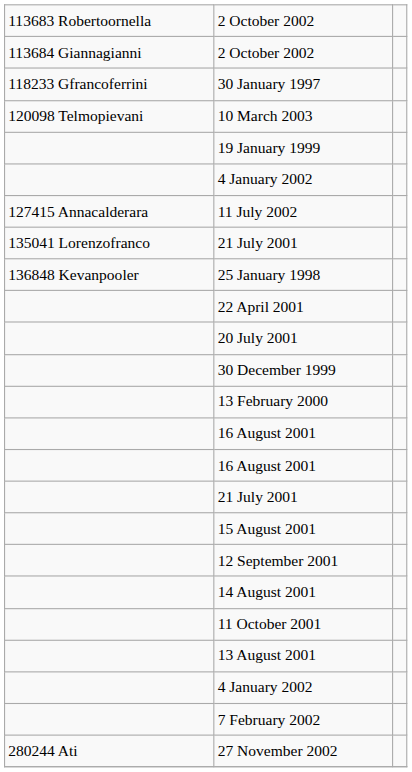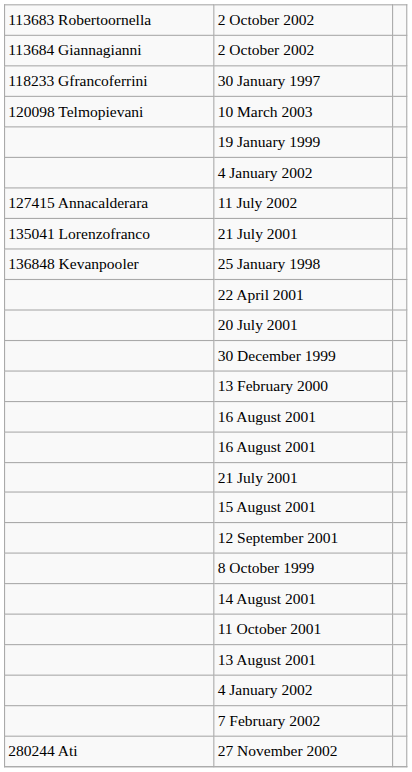 <table class="wikitable" style="font-size: 89%; float: left; width: 26em; margin-right: 1em; height: 700px">
 <tr>
 <td>113683 Robertoornella</td>
 <td>2 October 2002</td>
 <td> </td>
 </tr>
 <tr>
 <td>113684 Giannagianni</td>
 <td>2 October 2002</td>
 <td> </td>
 </tr>
 <tr>
 <td>118233 Gfrancoferrini</td>
 <td>30 January 1997</td>
 <td> </td>
 </tr>
 <tr>
 <td>120098 Telmopievani</td>
 <td>10 March 2003</td>
 <td> </td>
 </tr>
 <tr>
 <td></td>
 <td>19 January 1999</td>
 <td> </td>
 </tr>
 <tr>
 <td></td>
 <td>4 January 2002</td>
 <td> </td>
 </tr>
 <tr>
 <td>127415 Annacalderara</td>
 <td>11 July 2002</td>
 <td> </td>
 </tr>
 <tr>
 <td>135041 Lorenzofranco</td>
 <td>21 July 2001</td>
 <td> </td>
 </tr>
 <tr>
 <td>136848 Kevanpooler</td>
 <td>25 January 1998</td>
 <td> </td>
 </tr>
 <tr>
 <td></td>
 <td>22 April 2001</td>
 <td> </td>
 </tr>
 <tr>
 <td></td>
 <td>20 July 2001</td>
 <td> </td>
 </tr>
 <tr>
 <td></td>
 <td>30 December 1999</td>
 <td> </td>
 </tr>
 <tr>
 <td></td>
 <td>13 February 2000</td>
 <td> </td>
 </tr>
 <tr>
 <td></td>
 <td>16 August 2001</td>
 <td> </td>
 </tr>
 <tr>
 <td></td>
 <td>16 August 2001</td>
 <td> </td>
 </tr>
 <tr>
 <td></td>
 <td>21 July 2001</td>
 <td> </td>
 </tr>
 <tr>
 <td></td>
 <td>15 August 2001</td>
 <td> </td>
 </tr>
 <tr>
 <td></td>
 <td>12 September 2001</td>
 <td> </td>
 </tr>
 <tr>
 <td></td>
+<td>8 October 1999</td>
+<td> </td>
+</tr>
+<tr>
+<td></td>
 <td>14 August 2001</td>
 <td> </td>
 </tr>
 <tr>
 <td></td>
 <td>11 October 2001</td>
 <td> </td>
 </tr>
 <tr>
 <td></td>
 <td>13 August 2001</td>
 <td> </td>
 </tr>
 <tr>
 <td></td>
 <td>4 January 2002</td>
 <td> </td>
 </tr>
 <tr>
 <td></td>
 <td>7 February 2002</td>
 <td> </td>
 </tr>
 <tr>
 <td>280244 Ati</td>
 <td>27 November 2002</td>
 <td> </td>
 </tr>
 <tr>
 </tr>
 </table>
